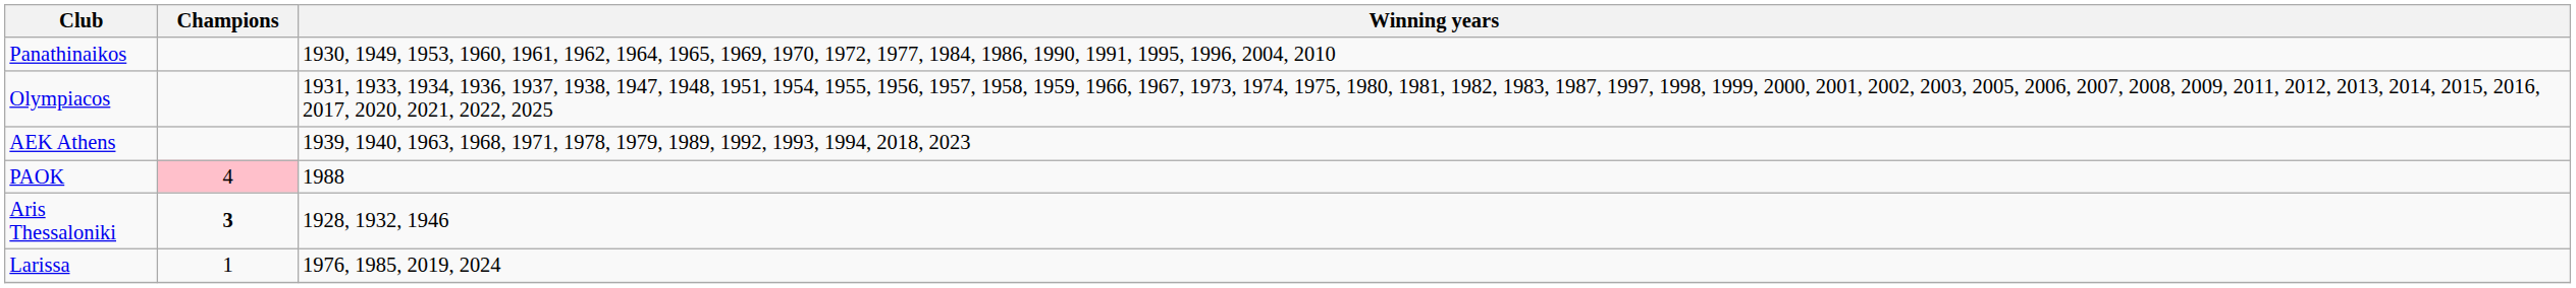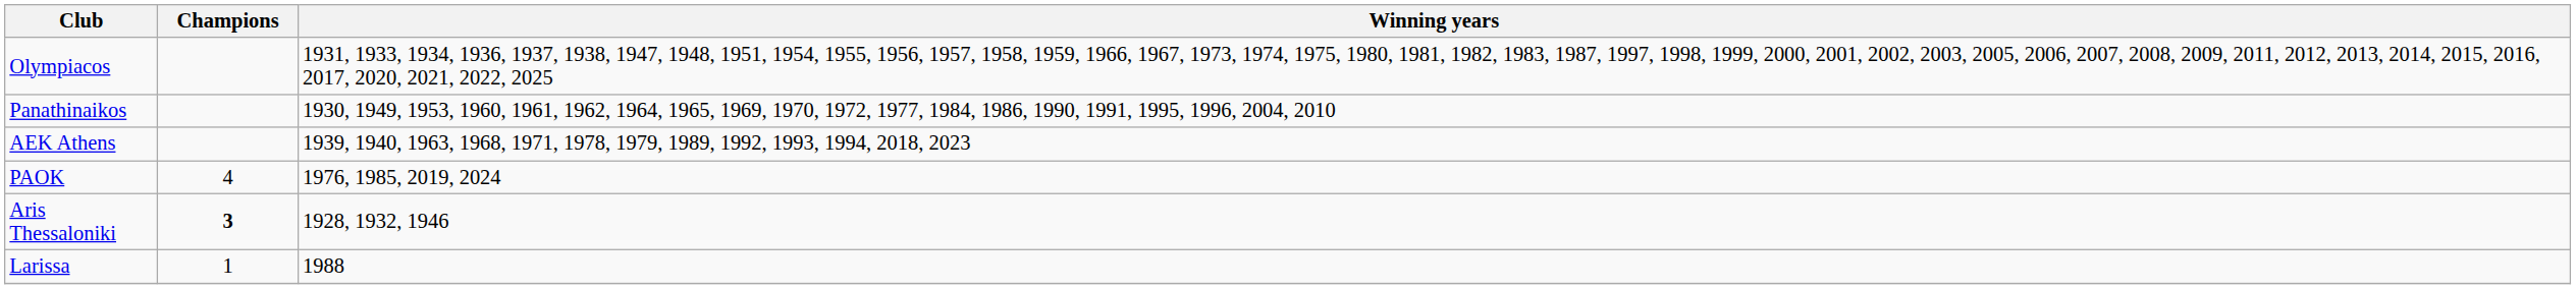 <table class="wikitable sortable">
 <tr>
 <th width=110px>Club</th>
 <th width=100px>Champions</th>
 <th class="unsortable">Winning years</th>
 </tr>
 <tr>
+<td><a href='#'>Olympiacos</a></td>
+<td></td>
+<td>1931, 1933, 1934, 1936, 1937, 1938, 1947, 1948, 1951, 1954, 1955, 1956, 1957, 1958, 1959, 1966, 1967, 1973, 1974, 1975, 1980, 1981, 1982, 1983, 1987, 1997, 1998, 1999, 2000, 2001, 2002, 2003, 2005, 2006, 2007, 2008, 2009, 2011, 2012, 2013, 2014, 2015, 2016, 2017, 2020, 2021, 2022, 2025</td>
+</tr>
+<tr>
 <td><a href='#'>Panathinaikos</a></td>
 <td></td>
 <td>1930, 1949, 1953, 1960, 1961, 1962, 1964, 1965, 1969, 1970, 1972, 1977, 1984, 1986, 1990, 1991, 1995, 1996, 2004, 2010</td>
-</tr>
-<tr>
-<td><a href='#'>Olympiacos</a></td>
-<td></td>
-<td>1931, 1933, 1934, 1936, 1937, 1938, 1947, 1948, 1951, 1954, 1955, 1956, 1957, 1958, 1959, 1966, 1967, 1973, 1974, 1975, 1980, 1981, 1982, 1983, 1987, 1997, 1998, 1999, 2000, 2001, 2002, 2003, 2005, 2006, 2007, 2008, 2009, 2011, 2012, 2013, 2014, 2015, 2016, 2017, 2020, 2021, 2022, 2025</td>
 </tr>
 <tr>
 <td><a href='#'>AEK Athens</a></td>
 <td></td>
 <td>1939, 1940, 1963, 1968, 1971, 1978, 1979, 1989, 1992, 1993, 1994, 2018, 2023</td>
 </tr>
 <tr>
 <td><a href='#'>PAOK</a></td>
-<td align="center" style="background: pink;">4</td>
-<td>1988</td>
+<td align="center">4</td>
+<td>1976, 1985, 2019, 2024</td>
 </tr>
 <tr>
 <td><a href='#'>Aris Thessaloniki</a></td>
 <td align=center><strong>3</strong></td>
 <td>1928, 1932, 1946</td>
 </tr>
 <tr>
 <td><a href='#'>Larissa</a></td>
 <td align=center>1</td>
-<td>1976, 1985, 2019, 2024</td>
+<td>1988</td>
 </tr>
 <tr>
 </tr>
 </table>
